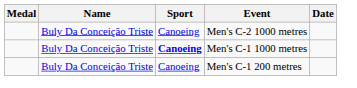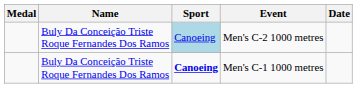 <table class="wikitable sortable" style="font-size:95%">
 <tr>
 <th>Medal</th>
 <th>Name</th>
 <th>Sport</th>
 <th>Event</th>
 <th>Date</th>
 </tr>
 <tr>
 <td></td>
-<td><a href='#'>Buly Da Conceição Triste</a></td>
-<td><a href='#'>Canoeing</a></td>
+<td><a href='#'>Buly Da Conceição Triste</a><br><a href='#'>Roque Fernandes Dos Ramos</a></td>
+<td style="background: lightblue;"><a href='#'>Canoeing</a></td>
 <td>Men's C-2 1000 metres</td>
 <td></td>
 </tr>
 <tr>
 <td></td>
-<td><a href='#'>Buly Da Conceição Triste</a></td>
+<td><a href='#'>Buly Da Conceição Triste</a><br><a href='#'>Roque Fernandes Dos Ramos</a></td>
 <td><strong><a href='#'>Canoeing</a></strong></td>
 <td>Men's C-1 1000 metres</td>
 <td></td>
 </tr>
-<tr>
-<td></td>
-<td><a href='#'>Buly Da Conceição Triste</a></td>
-<td><a href='#'>Canoeing</a></td>
-<td>Men's C-1 200 metres</td>
-<td></td>
-</tr>
 </table>
